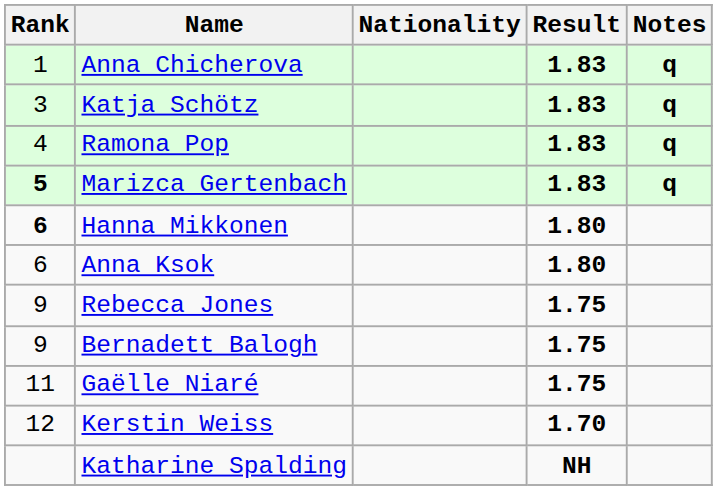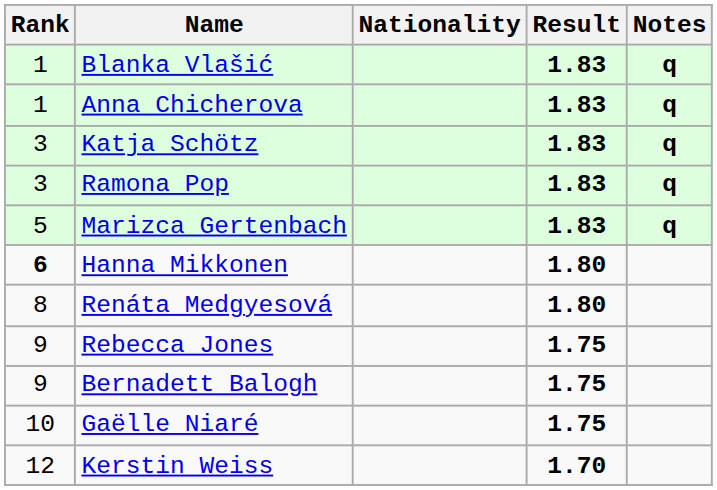 <table class="wikitable sortable" style="text-align:center">
 <tr>
 <th>Rank</th>
 <th>Name</th>
 <th>Nationality</th>
 <th>Result</th>
 <th>Notes</th>
+</tr>
+<tr bgcolor=ddffdd>
+<td>1</td>
+<td align=left><a href='#'>Blanka Vlašić</a></td>
+<td align=left></td>
+<td><strong>1.83</strong></td>
+<td><strong>q</strong></td>
 </tr>
 <tr bgcolor=ddffdd>
 <td>1</td>
 <td align=left><a href='#'>Anna Chicherova</a></td>
 <td align=left></td>
 <td><strong>1.83</strong></td>
 <td><strong>q</strong></td>
 </tr>
 <tr bgcolor=ddffdd>
 <td>3</td>
 <td align=left><a href='#'>Katja Schötz</a></td>
 <td align=left></td>
 <td><strong>1.83</strong></td>
 <td><strong>q</strong></td>
 </tr>
 <tr bgcolor=ddffdd>
-<td>4</td>
+<td>3</td>
 <td align=left><a href='#'>Ramona Pop</a></td>
 <td align=left></td>
 <td><strong>1.83</strong></td>
 <td><strong>q</strong></td>
 </tr>
 <tr bgcolor=ddffdd>
-<td><strong>5</strong></td>
+<td>5</td>
 <td align=left><a href='#'>Marizca Gertenbach</a></td>
 <td align=left></td>
 <td><strong>1.83</strong></td>
 <td><strong>q</strong></td>
 </tr>
 <tr>
 <td><strong>6</strong></td>
 <td align=left><a href='#'>Hanna Mikkonen</a></td>
 <td align=left></td>
 <td><strong>1.80</strong></td>
 <td></td>
 </tr>
 <tr>
-<td>6</td>
-<td align=left><a href='#'>Anna Ksok</a></td>
+<td>8</td>
+<td align=left><a href='#'>Renáta Medgyesová</a></td>
 <td align=left></td>
 <td><strong>1.80</strong></td>
 <td></td>
 </tr>
 <tr>
 <td>9</td>
 <td align=left><a href='#'>Rebecca Jones</a></td>
 <td align=left></td>
 <td><strong>1.75</strong></td>
 <td></td>
 </tr>
 <tr>
 <td>9</td>
 <td align=left><a href='#'>Bernadett Balogh</a></td>
 <td align=left></td>
 <td><strong>1.75</strong></td>
 <td></td>
 </tr>
 <tr>
-<td>11</td>
+<td>10</td>
 <td align=left><a href='#'>Gaëlle Niaré</a></td>
 <td align=left></td>
 <td><strong>1.75</strong></td>
 <td></td>
 </tr>
 <tr>
 <td>12</td>
 <td align=left><a href='#'>Kerstin Weiss</a></td>
 <td align=left></td>
 <td><strong>1.70</strong></td>
 <td></td>
 </tr>
-<tr>
-<td></td>
-<td align=left><a href='#'>Katharine Spalding</a></td>
-<td align=left></td>
-<td><strong>NH</strong></td>
-<td></td>
-</tr>
 </table>
